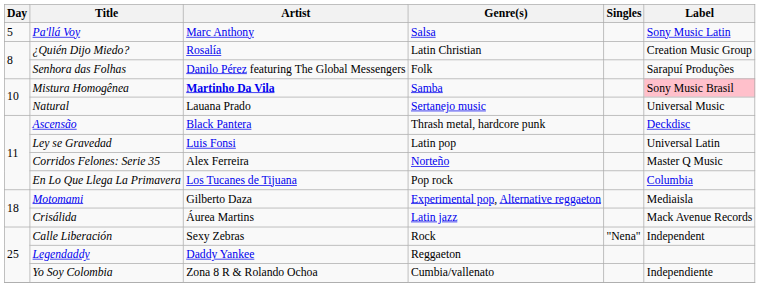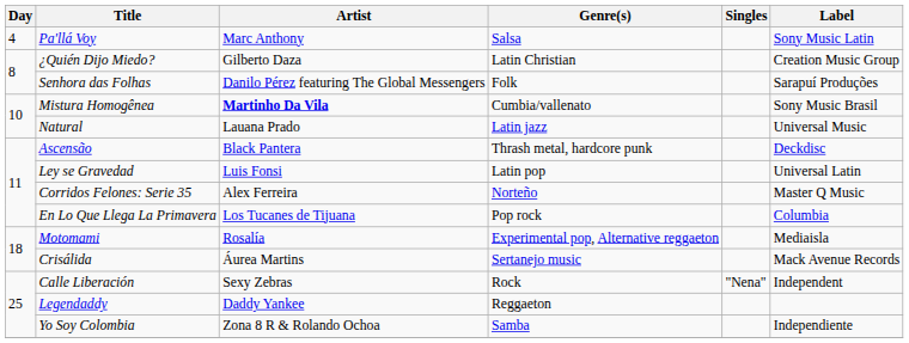 <table class="wikitable sortable" style="text-align: left;">
 <tr>
 <th>Day</th>
 <th>Title</th>
 <th>Artist</th>
 <th>Genre(s)</th>
 <th>Singles</th>
 <th>Label</th>
 </tr>
 <tr>
-<td>5</td>
+<td>4</td>
 <td><em><a href='#'>Pa'llá Voy</a></em></td>
 <td><a href='#'>Marc Anthony</a></td>
 <td><a href='#'>Salsa</a></td>
 <td></td>
 <td><a href='#'>Sony Music Latin</a></td>
 </tr>
 <tr>
 <td rowspan="2">8</td>
 <td><em>¿Quién Dijo Miedo?</em></td>
-<td><a href='#'>Rosalía</a></td>
+<td>Gilberto Daza</td>
 <td>Latin Christian</td>
 <td></td>
 <td>Creation Music Group</td>
 </tr>
 <tr>
 <td><em>Senhora das Folhas</em></td>
 <td><a href='#'>Danilo Pérez</a> featuring The Global Messengers</td>
 <td>Folk</td>
 <td></td>
 <td>Sarapuí Produções</td>
 </tr>
 <tr>
 <td rowspan="2">10</td>
 <td><em>Mistura Homogênea</em></td>
 <td><strong><a href='#'>Martinho Da Vila</a></strong></td>
-<td><a href='#'>Samba</a></td>
+<td>Cumbia/vallenato</td>
 <td></td>
-<td style="background: pink;">Sony Music Brasil</td>
+<td>Sony Music Brasil</td>
 </tr>
 <tr>
 <td><em>Natural</em></td>
 <td>Lauana Prado</td>
-<td><a href='#'>Sertanejo music</a></td>
+<td><a href='#'>Latin jazz</a></td>
 <td></td>
 <td>Universal Music</td>
 </tr>
 <tr>
 <td rowspan = "4">11</td>
 <td><em><a href='#'>Ascensão</a></em></td>
 <td><a href='#'>Black Pantera</a></td>
 <td>Thrash metal, hardcore punk</td>
 <td></td>
 <td><a href='#'>Deckdisc</a></td>
 </tr>
 <tr>
 <td><em>Ley se Gravedad</em></td>
 <td><a href='#'>Luis Fonsi</a></td>
 <td>Latin pop</td>
 <td></td>
 <td>Universal Latin</td>
 </tr>
 <tr>
 <td><em>Corridos Felones: Serie 35</em></td>
 <td>Alex Ferreira</td>
 <td><a href='#'>Norteño</a></td>
 <td></td>
 <td>Master Q Music</td>
 </tr>
 <tr>
 <td><em>En Lo Que Llega La Primavera</em></td>
 <td><a href='#'>Los Tucanes de Tijuana</a></td>
 <td>Pop rock</td>
 <td></td>
 <td><a href='#'>Columbia</a></td>
 </tr>
 <tr>
 <td rowspan="2">18</td>
 <td><em><a href='#'>Motomami</a></em></td>
-<td>Gilberto Daza</td>
+<td><a href='#'>Rosalía</a></td>
 <td><a href='#'>Experimental pop</a>, <a href='#'>Alternative reggaeton</a></td>
 <td></td>
 <td>Mediaisla</td>
 </tr>
 <tr>
 <td><em>Crisálida</em></td>
 <td>Áurea Martins</td>
-<td><a href='#'>Latin jazz</a></td>
+<td><a href='#'>Sertanejo music</a></td>
 <td></td>
 <td>Mack Avenue Records</td>
 </tr>
 <tr>
 <td rowspan="3">25</td>
 <td><em>Calle Liberación</em></td>
 <td>Sexy Zebras</td>
 <td>Rock</td>
 <td>"Nena"</td>
 <td>Independent</td>
 </tr>
 <tr>
 <td><em><a href='#'>Legendaddy</a></em></td>
 <td><a href='#'>Daddy Yankee</a></td>
 <td>Reggaeton</td>
 <td></td>
 <td></td>
 </tr>
 <tr>
 <td><em>Yo Soy Colombia</em></td>
 <td>Zona 8 R & Rolando Ochoa</td>
-<td>Cumbia/vallenato</td>
+<td><a href='#'>Samba</a></td>
 <td></td>
 <td>Independiente</td>
 </tr>
 <tr>
 </tr>
 </table>
